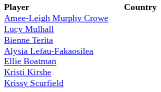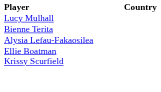 <table style="font-size: 95%" cellspacing="0" cellpadding="0">
 <tr>
 <th style="width:200px;" align="left">Player</th>
 <th style="width:150px;" align="left">Country</th>
-</tr>
-<tr>
-<td><a href='#'>Amee-Leigh Murphy Crowe</a></td>
-<td></td>
 </tr>
 <tr>
 <td><a href='#'>Lucy Mulhall</a></td>
 <td></td>
 </tr>
 <tr>
 <td><a href='#'>Bienne Terita</a></td>
 <td></td>
 </tr>
 <tr>
 <td><a href='#'>Alysia Lefau-Fakaosilea</a></td>
 <td></td>
 </tr>
 <tr>
 <td><a href='#'>Ellie Boatman</a></td>
 <td></td>
 </tr>
 <tr>
-<td><a href='#'>Kristi Kirshe</a></td>
-<td></td>
-</tr>
-<tr>
 <td><a href='#'>Krissy Scurfield</a></td>
 <td></td>
 </tr>
 </table>
